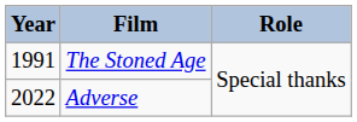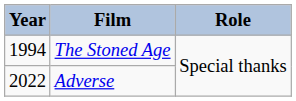 <table class="wikitable" style="font-size:95%;">
 <tr>
 <th style="background:#B0C4DE;">Year</th>
 <th style="background:#B0C4DE;">Film</th>
 <th style="background:#B0C4DE;">Role</th>
 </tr>
 <tr>
-<td>1991</td>
+<td>1994</td>
 <td><em><a href='#'>The Stoned Age</a></em></td>
 <td rowspan=2>Special thanks</td>
 </tr>
 <tr>
 <td>2022</td>
 <td><em><a href='#'>Adverse</a></em></td>
 </tr>
 </table>
